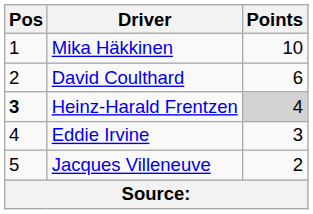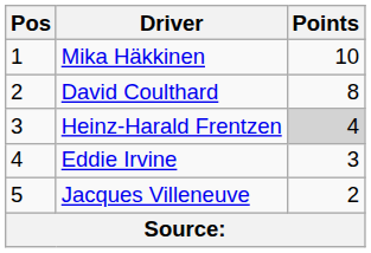 <table class="wikitable" style="font-size: 85%;">
 <tr>
 <th>Pos</th>
 <th>Driver</th>
 <th>Points</th>
 </tr>
 <tr>
 <td>1</td>
 <td> <a href='#'>Mika Häkkinen</a></td>
 <td align="right">10</td>
 </tr>
 <tr>
 <td>2</td>
 <td> <a href='#'>David Coulthard</a></td>
-<td align="right">6</td>
+<td align="right">8</td>
 </tr>
 <tr>
-<td><strong>3</strong></td>
+<td>3</td>
 <td> <a href='#'>Heinz-Harald Frentzen</a></td>
 <td align="right" style="background: lightgrey;">4</td>
 </tr>
 <tr>
 <td>4</td>
 <td> <a href='#'>Eddie Irvine</a></td>
 <td align="right">3</td>
 </tr>
 <tr>
 <td>5</td>
 <td> <a href='#'>Jacques Villeneuve</a></td>
 <td align="right">2</td>
 </tr>
 <tr>
 <th colspan=3>Source:</th>
 </tr>
 </table>
